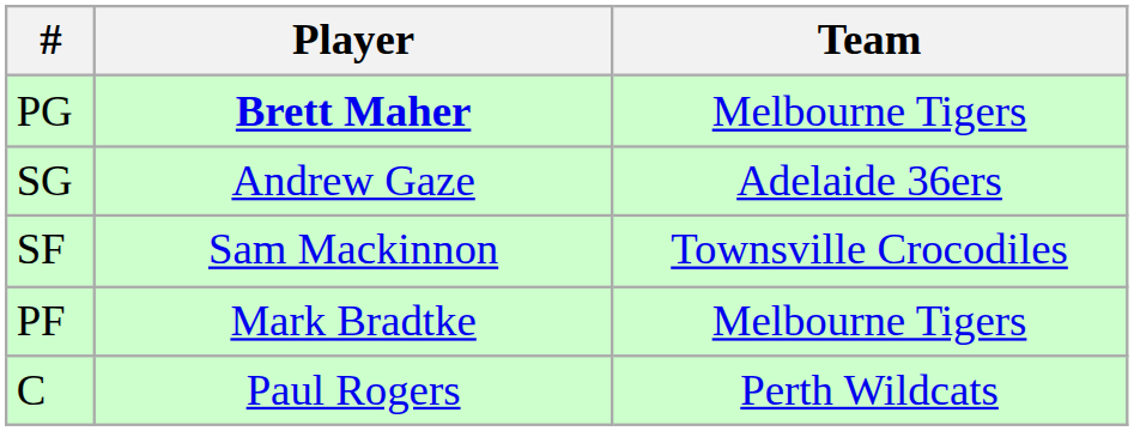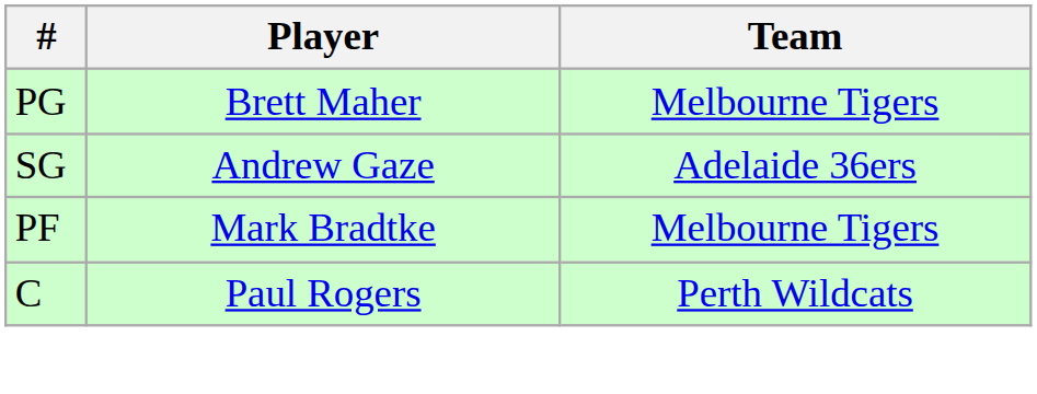 <table class="wikitable" style="text-align:center">
 <tr>
 <th width=25>#</th>
 <th width=180>Player</th>
 <th width=180>Team</th>
 </tr>
 <tr style="background:#cfc;">
 <td align=left>PG</td>
-<td><strong><a href='#'>Brett Maher</a></strong></td>
+<td><a href='#'>Brett Maher</a></td>
 <td><a href='#'>Melbourne Tigers</a></td>
 </tr>
 <tr style="background:#cfc;">
 <td align=left>SG</td>
 <td><a href='#'>Andrew Gaze</a></td>
 <td><a href='#'>Adelaide 36ers</a></td>
-</tr>
-<tr style="background:#cfc;">
-<td align=left>SF</td>
-<td><a href='#'>Sam Mackinnon</a></td>
-<td><a href='#'>Townsville Crocodiles</a></td>
 </tr>
 <tr style="background:#cfc;">
 <td align=left>PF</td>
 <td><a href='#'>Mark Bradtke</a></td>
 <td><a href='#'>Melbourne Tigers</a></td>
 </tr>
 <tr style="background:#cfc;">
 <td align=left>C</td>
 <td><a href='#'>Paul Rogers</a></td>
 <td><a href='#'>Perth Wildcats</a></td>
 </tr>
 </table>
